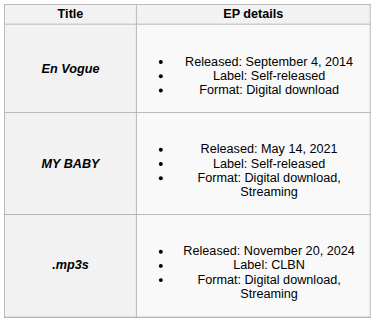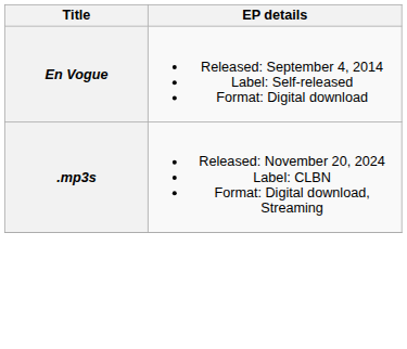 <table class="wikitable plainrowheaders" style="text-align:center;">
 <tr>
 <th style="width:10em;">Title</th>
 <th style="width:18em;">EP details</th>
 </tr>
 <tr>
 <th scope="row"><em>En Vogue</em></th>
 <td><br><ul><li>Released: September 4, 2014</li><li>Label: Self-released</li><li>Format: Digital download</li></ul></td>
 </tr>
 <tr>
-<th scope="row"><em>MY BABY</em></th>
-<td><br><ul><li>Released: May 14, 2021</li><li>Label: Self-released</li><li>Format: Digital download, Streaming</li></ul></td>
-</tr>
-<tr>
 <th scope="row"><em>.mp3s</em></th>
 <td><br><ul><li>Released: November 20, 2024</li><li>Label: CLBN</li><li>Format: Digital download, Streaming</li></ul></td>
 </tr>
 <tr>
 </tr>
 </table>
